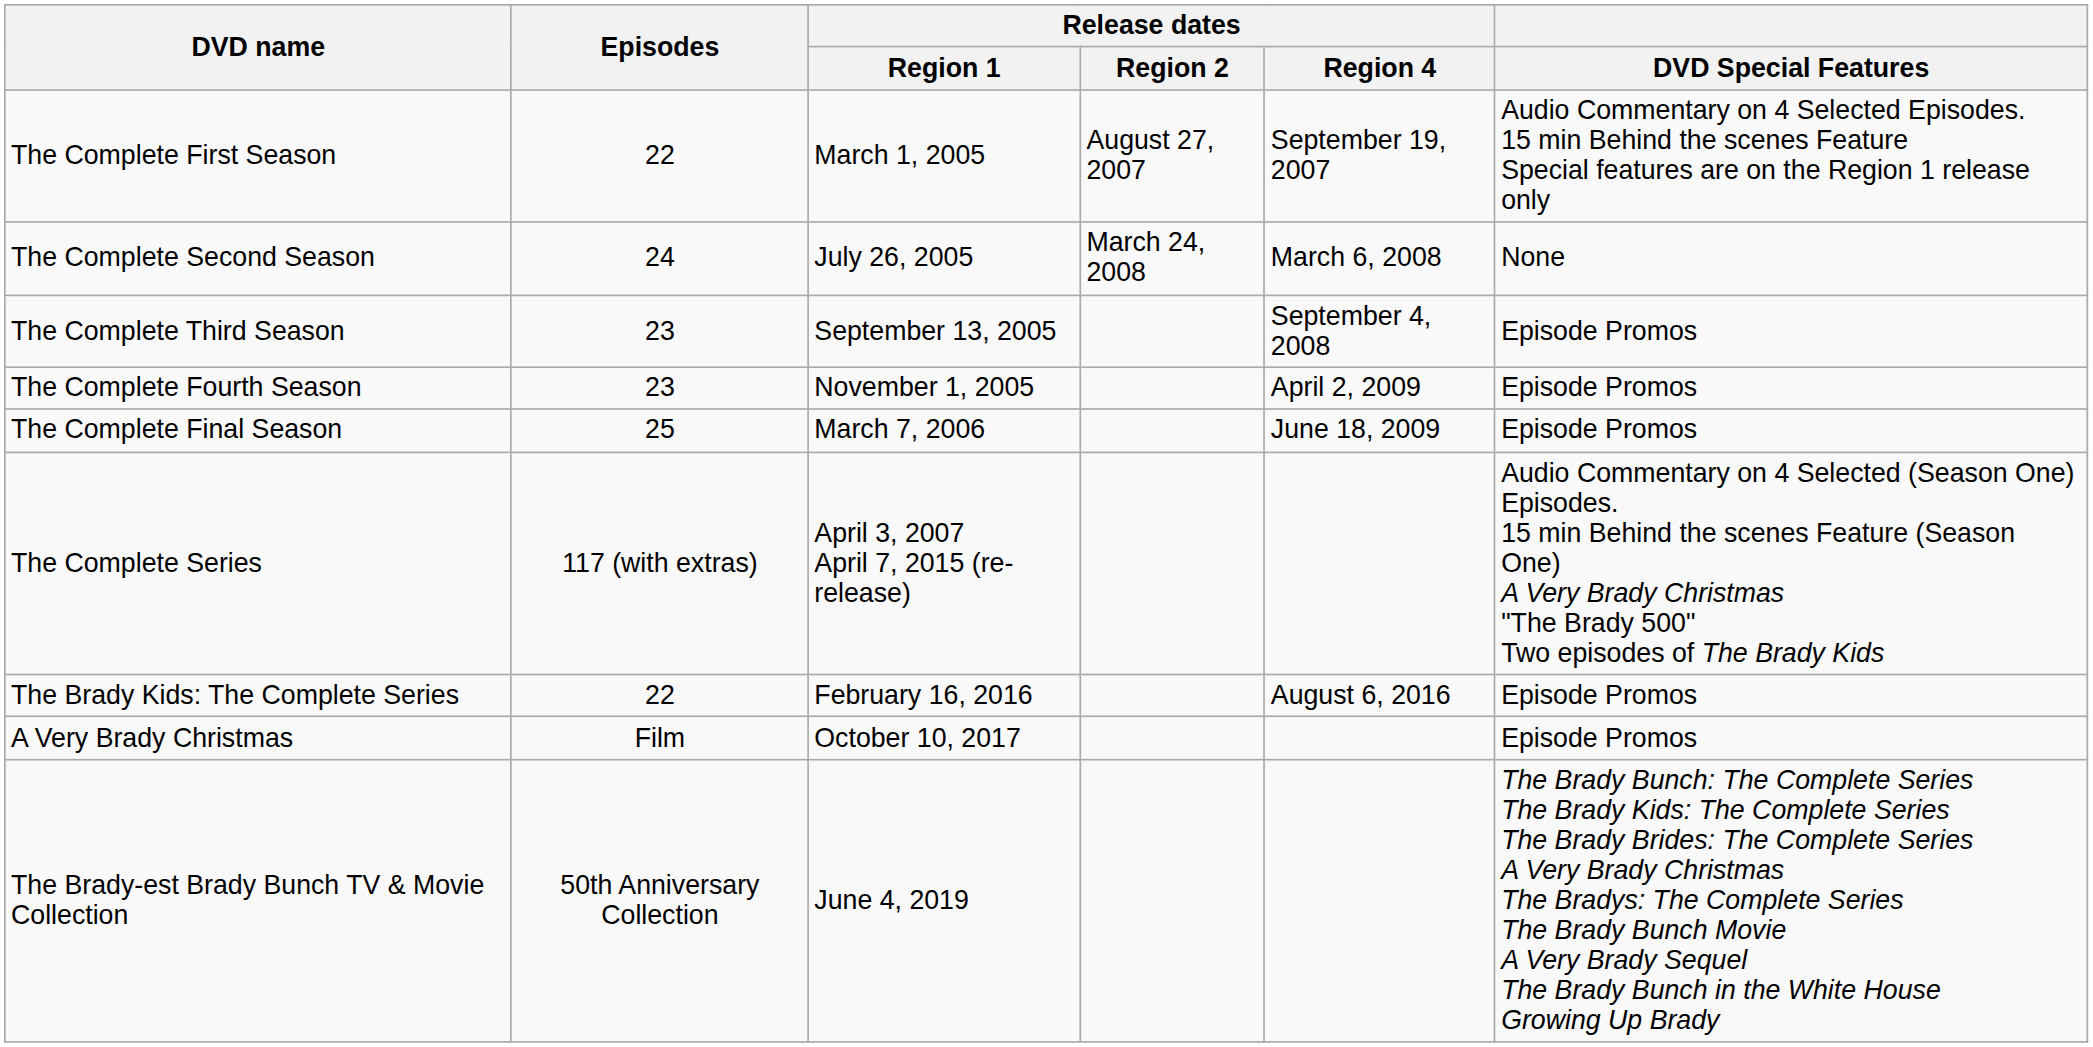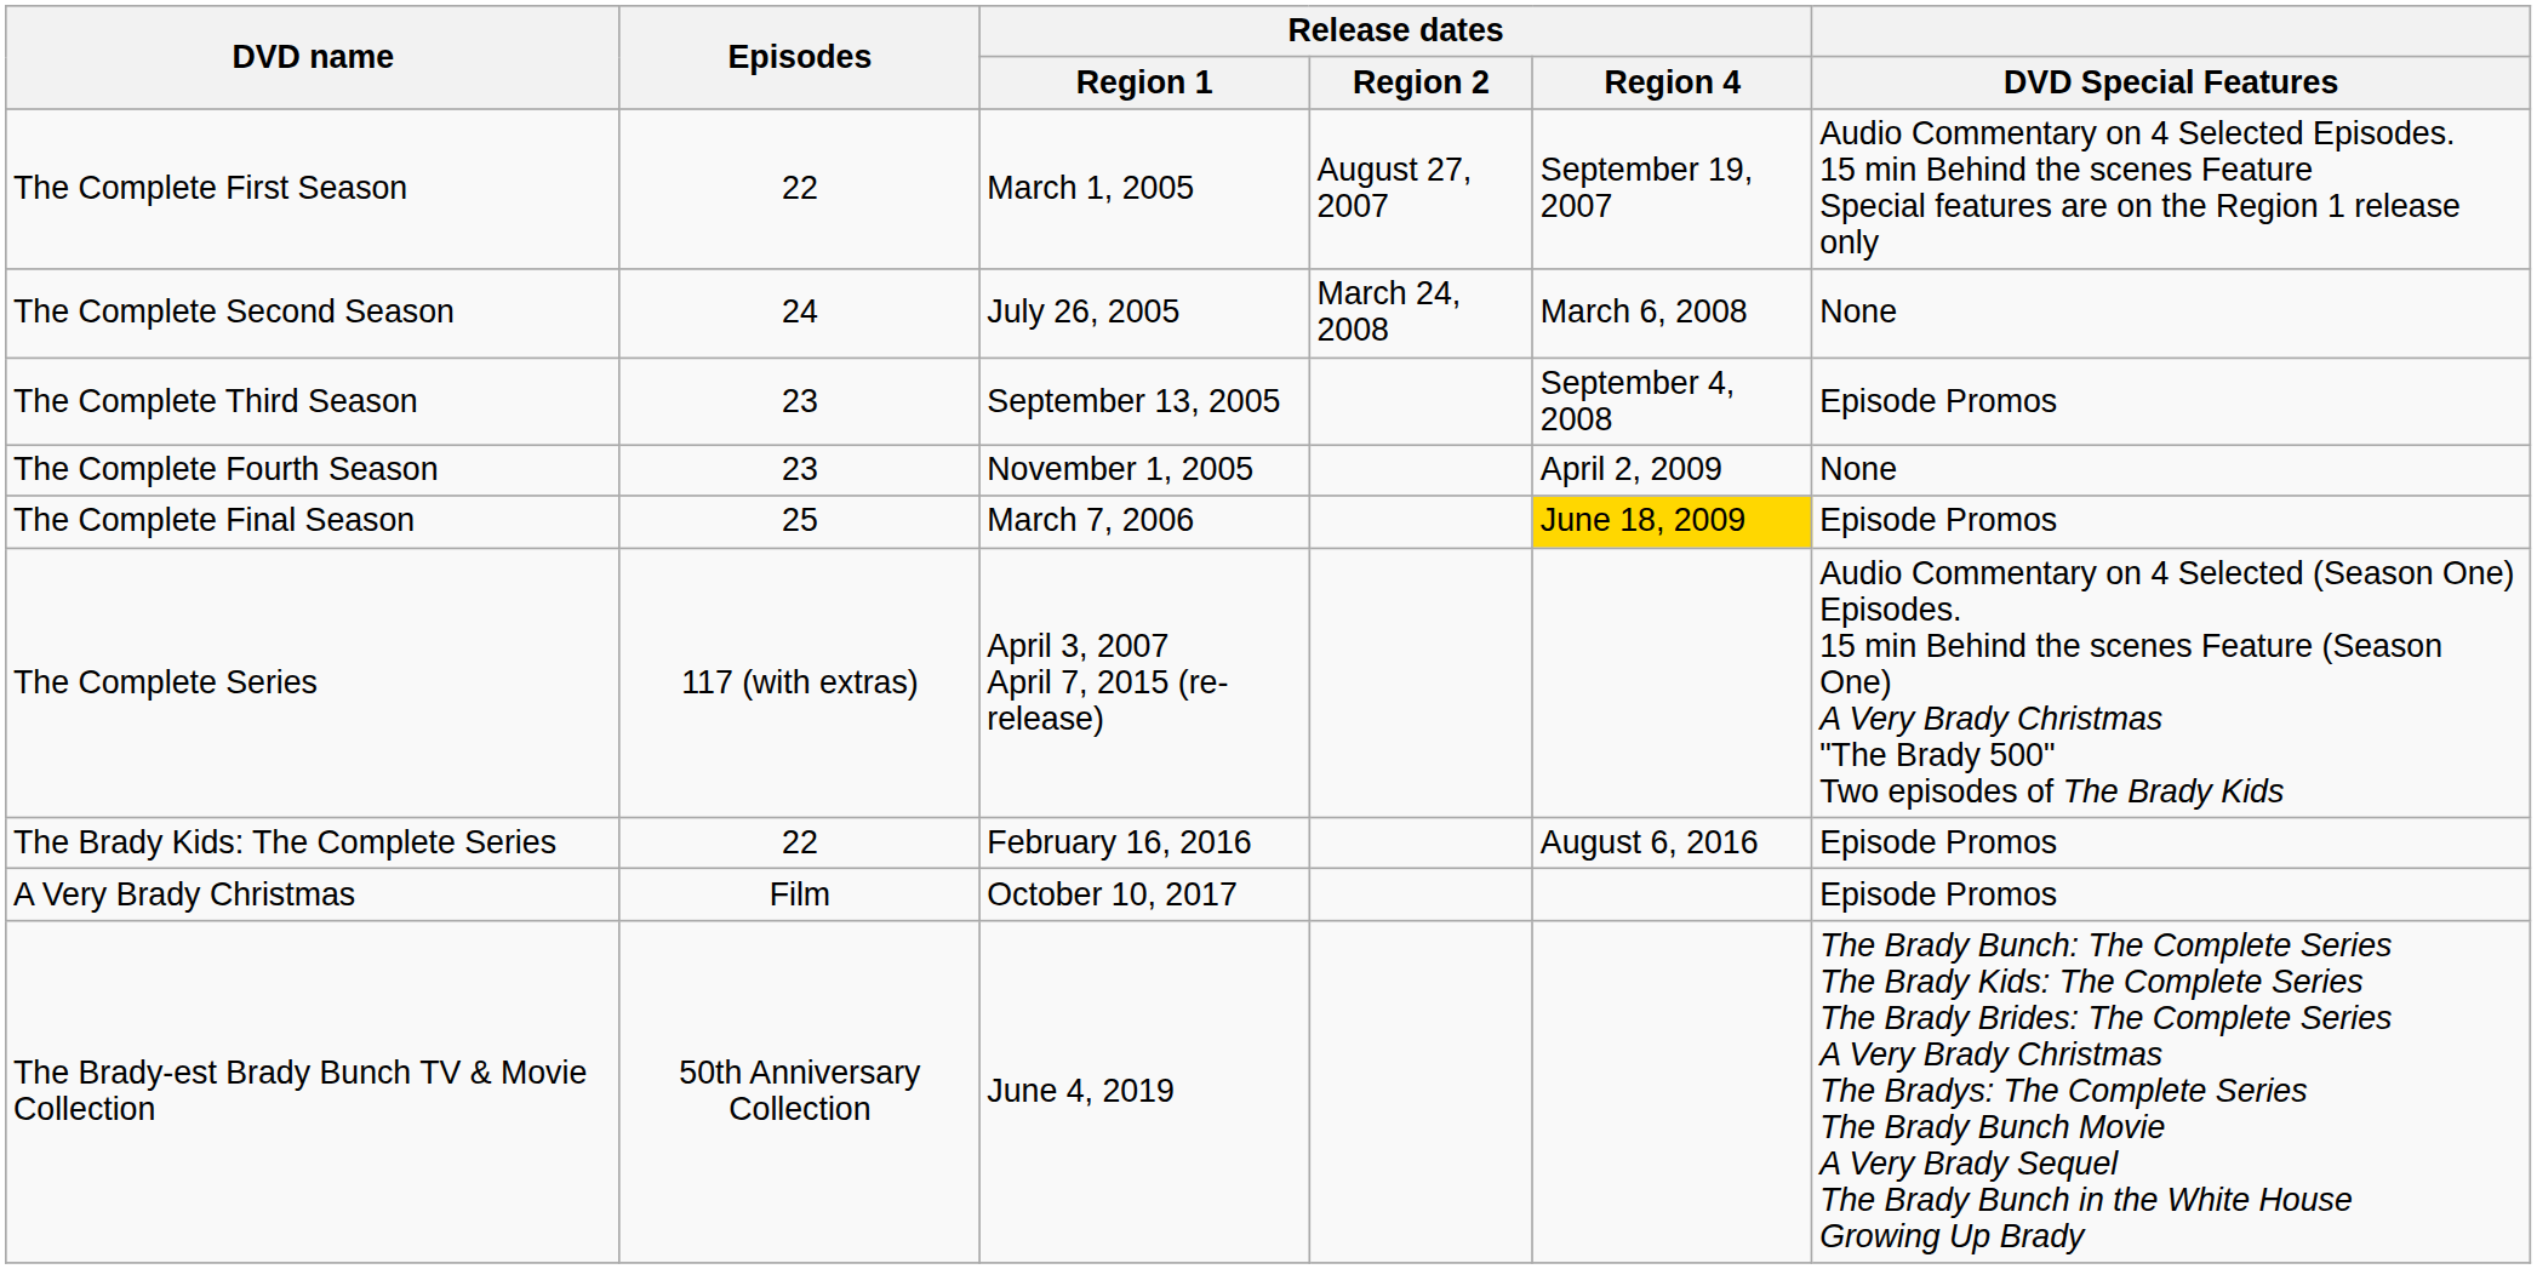 <table class="wikitable">
 <tr>
 <th rowspan="2">DVD name</th>
 <th rowspan="2">Episodes</th>
 <th colspan="3">Release dates</th>
 <th colspan="3"></th>
 </tr>
 <tr>
 <th>Region 1</th>
 <th>Region 2</th>
 <th>Region 4</th>
 <th>DVD Special Features</th>
 </tr>
 <tr>
 <td>The Complete First Season</td>
 <td style="text-align:center;">22</td>
 <td>March 1, 2005</td>
 <td>August 27, 2007</td>
 <td>September 19, 2007</td>
 <td>Audio Commentary on 4 Selected Episodes.<br>15 min Behind the scenes Feature<br>Special features are on the Region 1 release only</td>
 </tr>
 <tr>
 <td>The Complete Second Season</td>
 <td style="text-align:center;">24</td>
 <td>July 26, 2005</td>
 <td>March 24, 2008</td>
 <td>March 6, 2008</td>
 <td>None</td>
 </tr>
 <tr>
 <td>The Complete Third Season</td>
 <td style="text-align:center;">23</td>
 <td>September 13, 2005</td>
 <td></td>
 <td>September 4, 2008</td>
 <td>Episode Promos</td>
 </tr>
 <tr>
 <td>The Complete Fourth Season</td>
 <td style="text-align:center;">23</td>
 <td>November 1, 2005</td>
 <td></td>
 <td>April 2, 2009</td>
-<td>Episode Promos</td>
+<td>None</td>
 </tr>
 <tr>
 <td>The Complete Final Season</td>
 <td style="text-align:center;">25</td>
 <td>March 7, 2006</td>
 <td></td>
-<td>June 18, 2009</td>
+<td style="background: gold;">June 18, 2009</td>
 <td>Episode Promos</td>
 </tr>
 <tr>
 <td>The Complete Series</td>
 <td style="text-align:center;">117 (with extras)</td>
 <td>April 3, 2007<br>April 7, 2015 (re-release)</td>
 <td></td>
 <td></td>
 <td>Audio Commentary on 4 Selected (Season One) Episodes.<br>15 min Behind the scenes Feature (Season One)<br><em>A Very Brady Christmas</em><br>"The Brady 500"<br>Two episodes of <em>The Brady Kids</em></td>
 </tr>
 <tr>
 <td>The Brady Kids: The Complete Series</td>
 <td style="text-align:center;">22</td>
 <td>February 16, 2016</td>
 <td></td>
 <td>August 6, 2016</td>
 <td>Episode Promos</td>
 </tr>
 <tr>
 <td>A Very Brady Christmas</td>
 <td style="text-align:center;">Film</td>
 <td>October 10, 2017</td>
 <td></td>
 <td></td>
 <td>Episode Promos</td>
 </tr>
 <tr>
 <td>The Brady-est Brady Bunch TV & Movie Collection</td>
 <td style="text-align:center;">50th Anniversary Collection</td>
 <td>June 4, 2019</td>
 <td></td>
 <td></td>
 <td><em>The Brady Bunch: The Complete Series</em><br><em>The Brady Kids: The Complete Series</em><br><em>The Brady Brides: The Complete Series</em><br><em>A Very Brady Christmas</em><br><em>The Bradys: The Complete Series</em><br><em>The Brady Bunch Movie</em><br><em>A Very Brady Sequel</em><br><em>The Brady Bunch in the White House</em><br><em>Growing Up Brady</em></td>
 </tr>
 </table>
